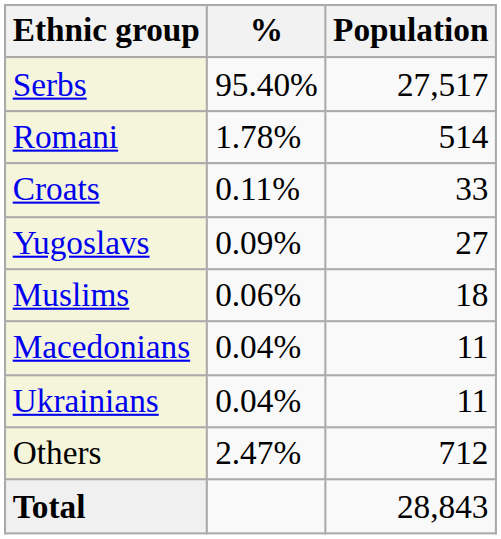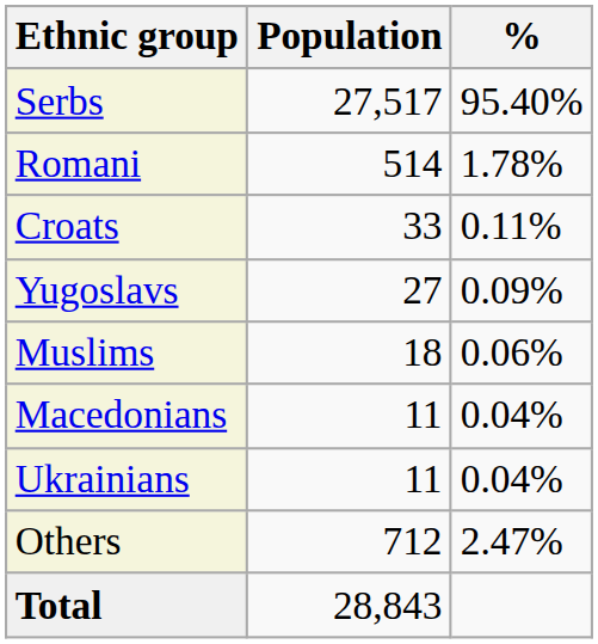 <table class="wikitable">
 <tr>
 <th>Ethnic group</th>
+<th>Population</th>
 <th>%</th>
-<th>Population</th>
 </tr>
 <tr>
 <td style="background:#F5F5DC;"><a href='#'>Serbs</a></td>
+<td align="right">27,517</td>
 <td>95.40%</td>
-<td align="right">27,517</td>
 </tr>
 <tr>
 <td style="background:#F5F5DC;"><a href='#'>Romani</a></td>
+<td align="right">514</td>
 <td>1.78%</td>
-<td align="right">514</td>
 </tr>
 <tr>
 <td style="background:#F5F5DC;"><a href='#'>Croats</a></td>
+<td align="right">33</td>
 <td>0.11%</td>
-<td align="right">33</td>
 </tr>
 <tr>
 <td style="background:#F5F5DC;"><a href='#'>Yugoslavs</a></td>
+<td align="right">27</td>
 <td>0.09%</td>
-<td align="right">27</td>
 </tr>
 <tr>
 <td style="background:#F5F5DC;"><a href='#'>Muslims</a></td>
+<td align="right">18</td>
 <td>0.06%</td>
-<td align="right">18</td>
 </tr>
 <tr>
 <td style="background:#F5F5DC;"><a href='#'>Macedonians</a></td>
+<td align="right">11</td>
 <td>0.04%</td>
-<td align="right">11</td>
 </tr>
 <tr>
 <td style="background:#F5F5DC;"><a href='#'>Ukrainians</a></td>
+<td align="right">11</td>
 <td>0.04%</td>
-<td align="right">11</td>
 </tr>
 <tr>
 <td style="background:#F5F5DC;">Others</td>
+<td align="right">712</td>
 <td>2.47%</td>
-<td align="right">712</td>
 </tr>
 <tr>
 <td style="background:#F0F0F0;"><strong>Total</strong></td>
+<td align="right">28,843</td>
 <td></td>
-<td align="right">28,843</td>
 </tr>
 </table>
